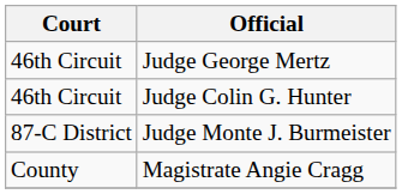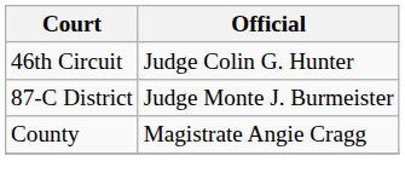 <table class="wikitable">
 <tr>
 <th>Court</th>
 <th>Official</th>
-</tr>
-<tr>
-<td>46th Circuit</td>
-<td>Judge George Mertz</td>
 </tr>
 <tr>
 <td>46th Circuit</td>
 <td>Judge Colin G. Hunter</td>
 </tr>
 <tr>
 <td>87-C District</td>
 <td>Judge Monte J. Burmeister</td>
 </tr>
 <tr>
 <td>County</td>
 <td>Magistrate Angie Cragg</td>
 </tr>
 <tr>
 </tr>
 </table>
